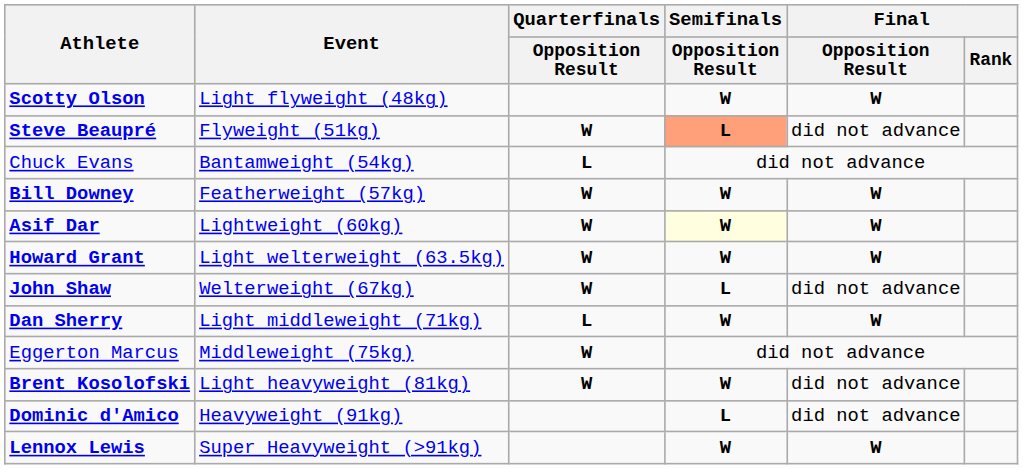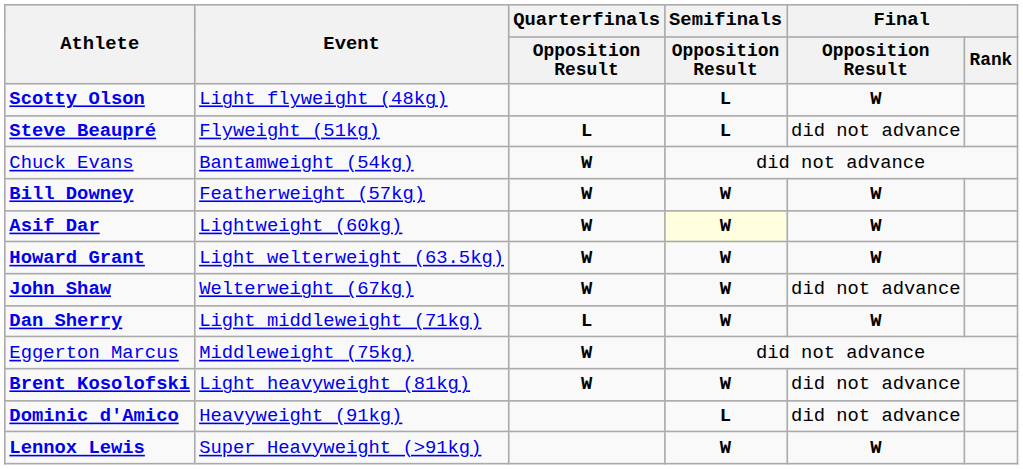 <table class="wikitable" style="font-size:90%; text-align:center">
 <tr>
 <th rowspan=2>Athlete</th>
 <th rowspan=2>Event</th>
 <th>Quarterfinals</th>
 <th>Semifinals</th>
 <th colspan=2>Final</th>
 </tr>
 <tr style="font-size:95%">
 <th>Opposition<br>Result</th>
 <th>Opposition<br>Result</th>
 <th>Opposition<br>Result</th>
 <th>Rank</th>
 </tr>
 <tr>
 <td align=left><strong><a href='#'>Scotty Olson</a></strong></td>
 <td align=left><a href='#'>Light flyweight (48kg)</a></td>
 <td></td>
-<td> <strong>W</strong></td>
+<td> <strong>L</strong></td>
 <td> <strong>W</strong></td>
 <td></td>
 </tr>
 <tr>
 <td align=left><strong><a href='#'>Steve Beaupré</a></strong></td>
 <td align=left><a href='#'>Flyweight (51kg)</a></td>
-<td> <strong>W</strong></td>
-<td style="background: lightsalmon;"> <strong>L</strong></td>
+<td> <strong>L</strong></td>
+<td> <strong>L</strong></td>
 <td>did not advance</td>
 <td></td>
 </tr>
 <tr>
 <td align=left><a href='#'>Chuck Evans</a></td>
 <td align=left><a href='#'>Bantamweight (54kg)</a></td>
-<td> <strong>L</strong></td>
+<td> <strong>W</strong></td>
 <td colspan=3>did not advance</td>
 </tr>
 <tr>
 <td align=left><strong><a href='#'>Bill Downey</a></strong></td>
 <td align=left><a href='#'>Featherweight (57kg)</a></td>
 <td> <strong>W</strong></td>
 <td> <strong>W</strong></td>
 <td> <strong>W</strong></td>
 <td></td>
 </tr>
 <tr>
 <td align=left><strong><a href='#'>Asif Dar</a></strong></td>
 <td align=left><a href='#'>Lightweight (60kg)</a></td>
 <td> <strong>W</strong></td>
 <td style="background: lightyellow;"> <strong>W</strong></td>
 <td> <strong>W</strong></td>
 <td></td>
 </tr>
 <tr>
 <td align=left><strong><a href='#'>Howard Grant</a></strong></td>
 <td align=left><a href='#'>Light welterweight (63.5kg)</a></td>
 <td> <strong>W</strong></td>
 <td> <strong>W</strong></td>
 <td> <strong>W</strong></td>
 <td></td>
 </tr>
 <tr>
 <td align=left><strong><a href='#'>John Shaw</a></strong></td>
 <td align=left><a href='#'>Welterweight (67kg)</a></td>
 <td> <strong>W</strong></td>
-<td> <strong>L</strong></td>
+<td> <strong>W</strong></td>
 <td>did not advance</td>
 <td></td>
 </tr>
 <tr>
 <td align=left><strong><a href='#'>Dan Sherry</a></strong></td>
 <td align=left><a href='#'>Light middleweight (71kg)</a></td>
 <td> <strong>L</strong></td>
 <td> <strong>W</strong></td>
 <td> <strong>W</strong></td>
 <td></td>
 </tr>
 <tr>
 <td align=left><a href='#'>Eggerton Marcus</a></td>
 <td align=left><a href='#'>Middleweight (75kg)</a></td>
 <td> <strong>W</strong></td>
 <td colspan=3>did not advance</td>
 </tr>
 <tr>
 <td align=left><strong><a href='#'>Brent Kosolofski</a></strong></td>
 <td align=left><a href='#'>Light heavyweight (81kg)</a></td>
 <td> <strong>W</strong></td>
 <td> <strong>W</strong></td>
 <td>did not advance</td>
 <td></td>
 </tr>
 <tr>
 <td align=left><strong><a href='#'>Dominic d'Amico</a></strong></td>
 <td align=left><a href='#'>Heavyweight (91kg)</a></td>
 <td></td>
 <td> <strong>L</strong></td>
 <td>did not advance</td>
 <td></td>
 </tr>
 <tr>
 <td align=left><strong><a href='#'>Lennox Lewis</a></strong></td>
 <td align=left><a href='#'>Super Heavyweight (>91kg)</a></td>
 <td></td>
 <td> <strong>W</strong></td>
 <td> <strong>W</strong></td>
 <td></td>
 </tr>
 </table>
